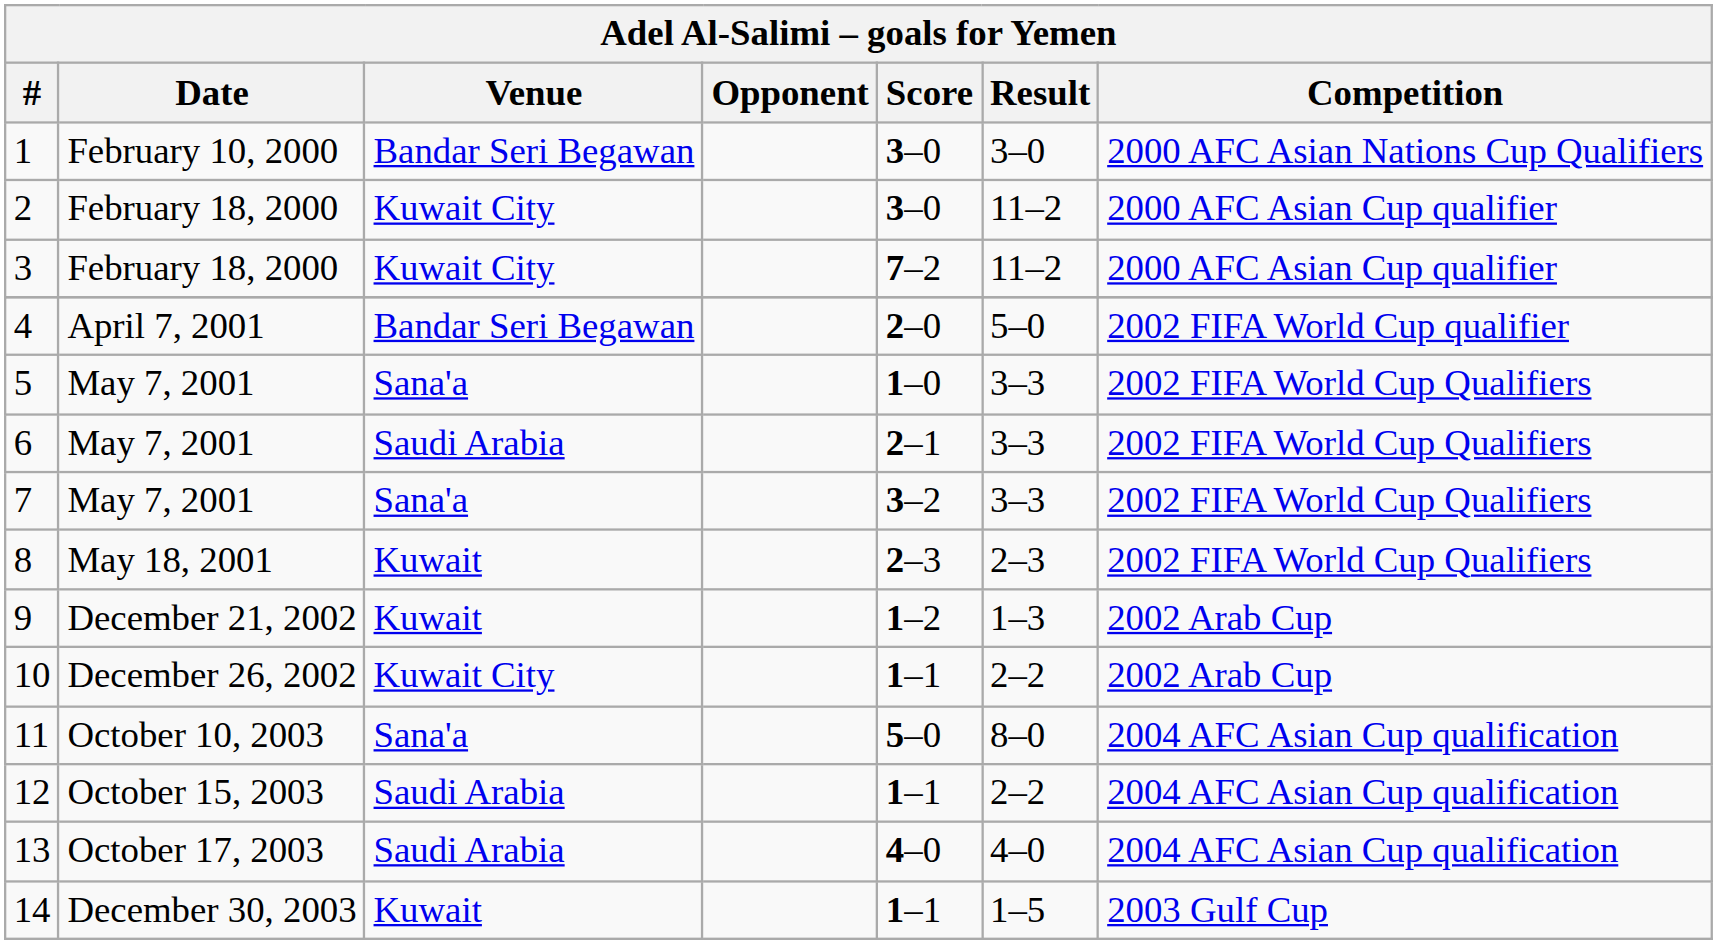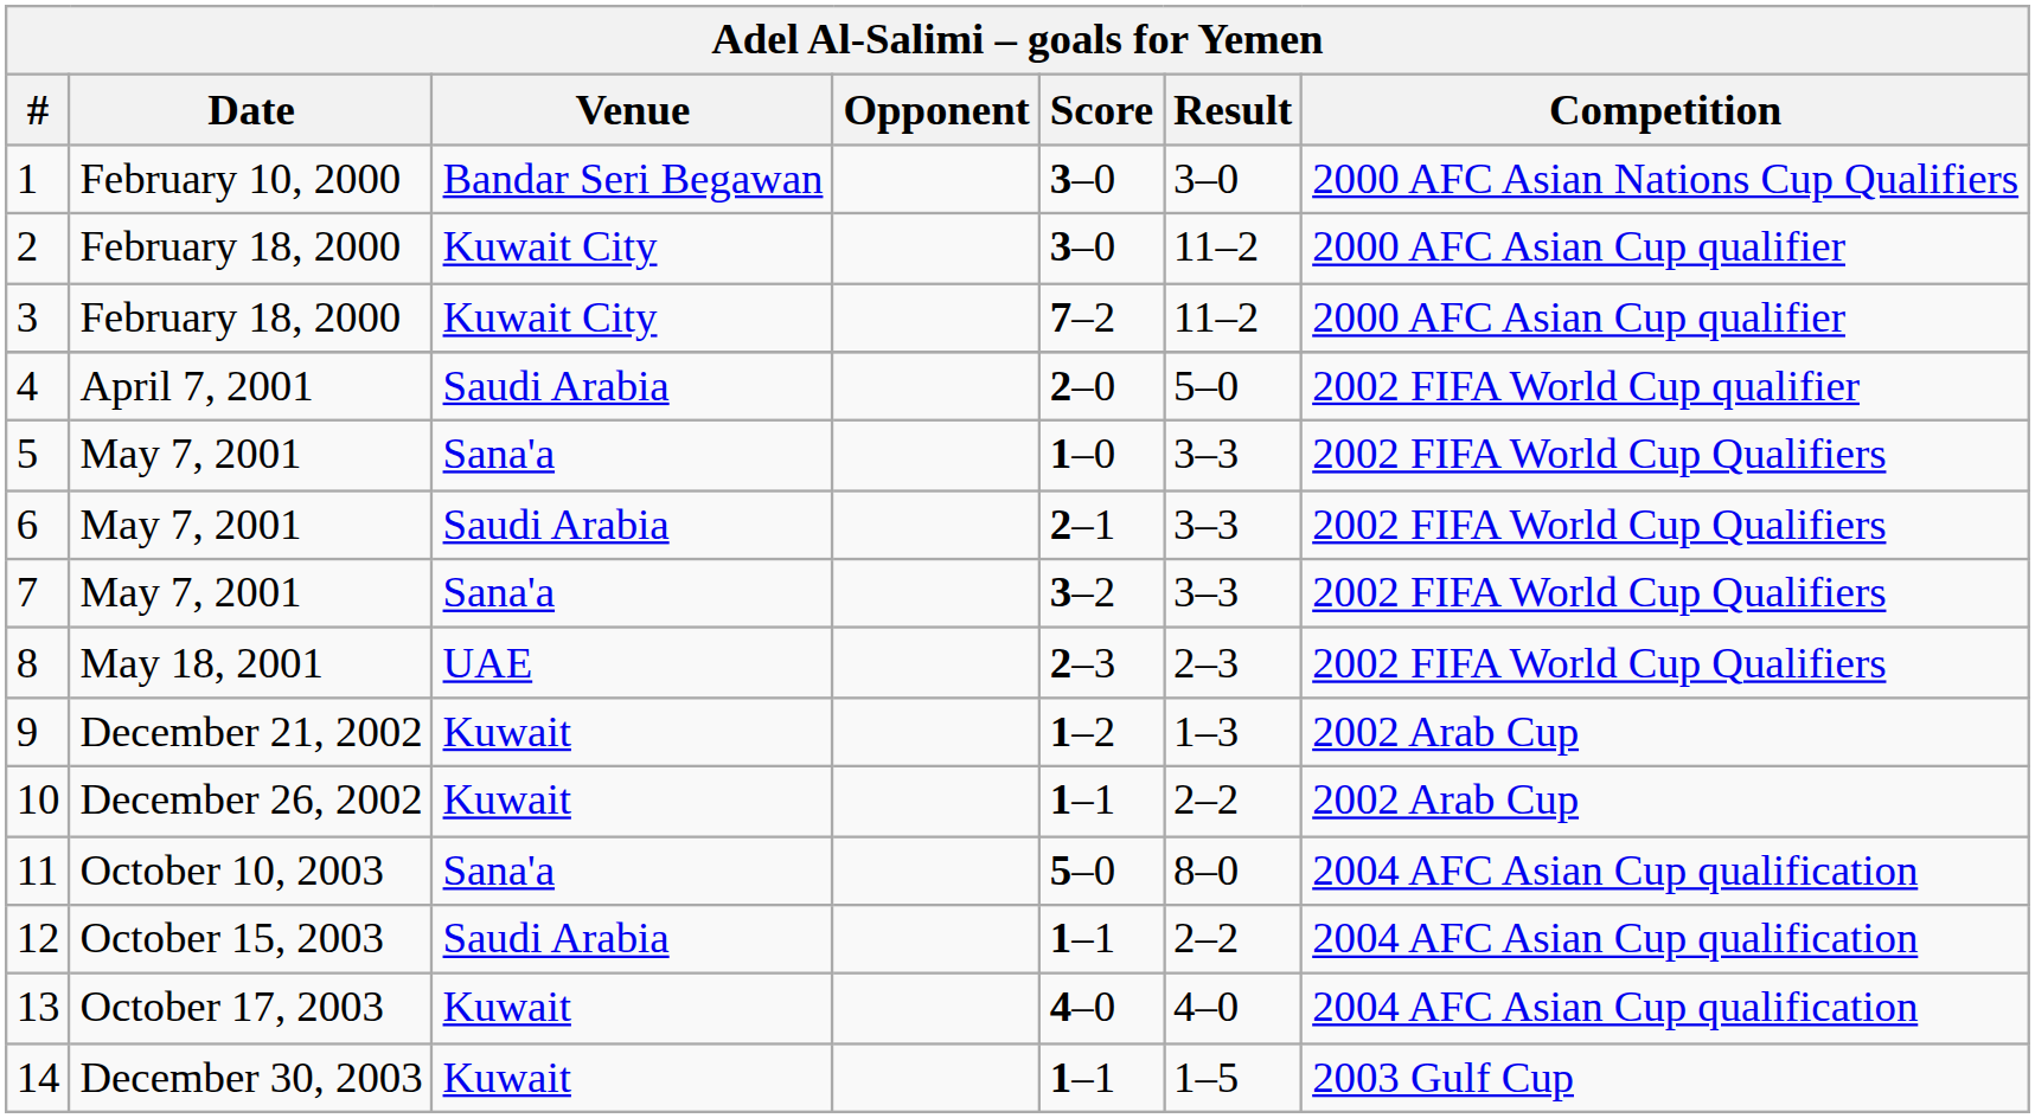 <table class="wikitable collapsible collapsed" style="text-align: left;" align=center>
 <tr>
 <th colspan="7"><strong>Adel Al-Salimi – goals for Yemen</strong></th>
 </tr>
 <tr>
 <th>#</th>
 <th>Date</th>
 <th>Venue</th>
 <th>Opponent</th>
 <th>Score</th>
 <th>Result</th>
 <th>Competition</th>
 </tr>
 <tr>
 <td>1</td>
 <td>February 10, 2000</td>
 <td><a href='#'>Bandar Seri Begawan</a></td>
 <td></td>
 <td><strong>3</strong>–0</td>
 <td>3–0</td>
 <td><a href='#'>2000 AFC Asian Nations Cup Qualifiers</a></td>
 </tr>
 <tr>
 <td>2</td>
 <td>February 18, 2000</td>
 <td><a href='#'>Kuwait City</a></td>
 <td></td>
 <td><strong>3</strong>–0</td>
 <td>11–2</td>
 <td><a href='#'>2000 AFC Asian Cup qualifier</a></td>
 </tr>
 <tr>
 <td>3</td>
 <td>February 18, 2000</td>
 <td><a href='#'>Kuwait City</a></td>
 <td></td>
 <td><strong>7</strong>–2</td>
 <td>11–2</td>
 <td><a href='#'>2000 AFC Asian Cup qualifier</a></td>
 </tr>
 <tr>
 </tr>
 <tr>
 <td>4</td>
 <td>April 7, 2001</td>
-<td><a href='#'>Bandar Seri Begawan</a></td>
+<td><a href='#'>Saudi Arabia</a></td>
 <td></td>
 <td><strong>2</strong>–0</td>
 <td>5–0</td>
 <td><a href='#'>2002 FIFA World Cup qualifier</a></td>
 </tr>
 <tr>
 <td>5</td>
 <td>May 7, 2001</td>
 <td><a href='#'>Sana'a</a></td>
 <td></td>
 <td><strong>1</strong>–0</td>
 <td>3–3</td>
 <td><a href='#'>2002 FIFA World Cup Qualifiers</a></td>
 </tr>
 <tr>
 <td>6</td>
 <td>May 7, 2001</td>
 <td><a href='#'>Saudi Arabia</a></td>
 <td></td>
 <td><strong>2</strong>–1</td>
 <td>3–3</td>
 <td><a href='#'>2002 FIFA World Cup Qualifiers</a></td>
 </tr>
 <tr>
 <td>7</td>
 <td>May 7, 2001</td>
 <td><a href='#'>Sana'a</a></td>
 <td></td>
 <td><strong>3</strong>–2</td>
 <td>3–3</td>
 <td><a href='#'>2002 FIFA World Cup Qualifiers</a></td>
 </tr>
 <tr>
 <td>8</td>
 <td>May 18, 2001</td>
-<td><a href='#'>Kuwait</a></td>
+<td><a href='#'>UAE</a></td>
 <td></td>
 <td><strong>2</strong>–3</td>
 <td>2–3</td>
 <td><a href='#'>2002 FIFA World Cup Qualifiers</a></td>
 </tr>
 <tr>
 <td>9</td>
 <td>December 21, 2002</td>
 <td><a href='#'>Kuwait</a></td>
 <td></td>
 <td><strong>1</strong>–2</td>
 <td>1–3</td>
 <td><a href='#'>2002 Arab Cup</a></td>
 </tr>
 <tr>
 <td>10</td>
 <td>December 26, 2002</td>
-<td><a href='#'>Kuwait City</a></td>
+<td><a href='#'>Kuwait</a></td>
 <td></td>
 <td><strong>1</strong>–1</td>
 <td>2–2</td>
 <td><a href='#'>2002 Arab Cup</a></td>
 </tr>
 <tr>
 <td>11</td>
 <td>October 10, 2003</td>
 <td><a href='#'>Sana'a</a></td>
 <td></td>
 <td><strong>5</strong>–0</td>
 <td>8–0</td>
 <td><a href='#'>2004 AFC Asian Cup qualification</a></td>
 </tr>
 <tr>
 <td>12</td>
 <td>October 15, 2003</td>
 <td><a href='#'>Saudi Arabia</a></td>
 <td></td>
 <td><strong>1</strong>–1</td>
 <td>2–2</td>
 <td><a href='#'>2004 AFC Asian Cup qualification</a></td>
 </tr>
 <tr>
 <td>13</td>
 <td>October 17, 2003</td>
-<td><a href='#'>Saudi Arabia</a></td>
+<td><a href='#'>Kuwait</a></td>
 <td></td>
 <td><strong>4</strong>–0</td>
 <td>4–0</td>
 <td><a href='#'>2004 AFC Asian Cup qualification</a></td>
 </tr>
 <tr>
 <td>14</td>
 <td>December 30, 2003</td>
 <td><a href='#'>Kuwait</a></td>
 <td></td>
 <td><strong>1</strong>–1</td>
 <td>1–5</td>
 <td><a href='#'>2003 Gulf Cup</a></td>
 </tr>
 <tr>
 </tr>
 </table>
